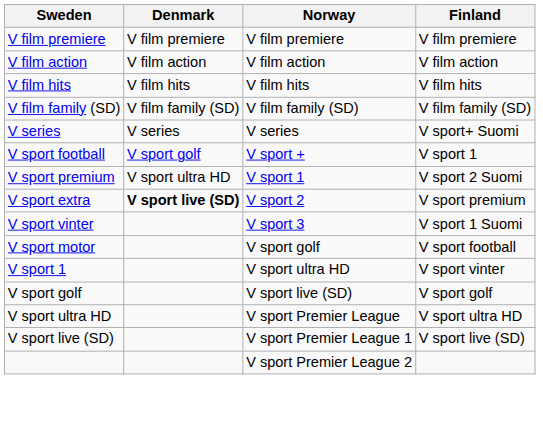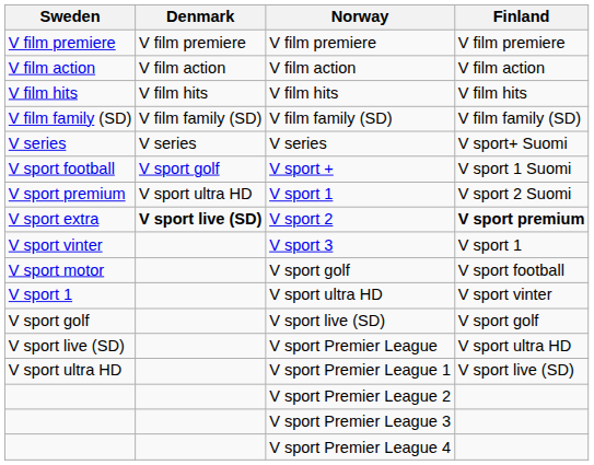 <table class="wikitable">
 <tr>
 <th>Sweden</th>
 <th>Denmark</th>
 <th>Norway</th>
 <th>Finland</th>
 </tr>
 <tr>
 <td><a href='#'>V film premiere</a></td>
 <td>V film premiere</td>
 <td>V film premiere</td>
 <td>V film premiere</td>
 </tr>
 <tr>
 <td><a href='#'>V film action</a></td>
 <td>V film action</td>
 <td>V film action</td>
 <td>V film action</td>
 </tr>
 <tr>
 <td><a href='#'>V film hits</a></td>
 <td>V film hits</td>
 <td>V film hits</td>
 <td>V film hits</td>
 </tr>
 <tr>
 <td><a href='#'>V film family</a> (SD)</td>
 <td>V film family (SD)</td>
 <td>V film family (SD)</td>
 <td>V film family (SD)</td>
 </tr>
 <tr>
 <td><a href='#'>V series</a></td>
 <td>V series</td>
 <td>V series</td>
 <td>V sport+ Suomi</td>
 </tr>
 <tr>
 <td><a href='#'>V sport football</a></td>
 <td><a href='#'>V sport golf</a></td>
 <td><a href='#'>V sport +</a></td>
-<td>V sport 1</td>
+<td>V sport 1 Suomi</td>
 </tr>
 <tr>
 <td><a href='#'>V sport premium</a></td>
 <td>V sport ultra HD</td>
 <td><a href='#'>V sport 1</a></td>
 <td>V sport 2 Suomi</td>
 </tr>
 <tr>
 <td><a href='#'>V sport extra</a></td>
 <td><strong>V sport live (SD)</strong></td>
 <td><a href='#'>V sport 2</a></td>
-<td>V sport premium</td>
+<td><strong>V sport premium</strong></td>
 </tr>
 <tr>
 <td><a href='#'>V sport vinter</a></td>
 <td></td>
 <td><a href='#'>V sport 3</a></td>
-<td>V sport 1 Suomi</td>
+<td>V sport 1</td>
 </tr>
 <tr>
 <td><a href='#'>V sport motor</a></td>
 <td></td>
 <td>V sport golf</td>
 <td>V sport football</td>
 </tr>
 <tr>
 <td><a href='#'>V sport 1</a></td>
 <td></td>
 <td>V sport ultra HD</td>
 <td>V sport vinter</td>
 </tr>
 <tr>
 <td>V sport golf</td>
 <td></td>
 <td>V sport live (SD)</td>
 <td>V sport golf</td>
 </tr>
 <tr>
-<td>V sport ultra HD</td>
+<td>V sport live (SD)</td>
 <td></td>
 <td>V sport Premier League</td>
 <td>V sport ultra HD</td>
 </tr>
 <tr>
-<td>V sport live (SD)</td>
+<td>V sport ultra HD</td>
 <td></td>
 <td>V sport Premier League 1</td>
 <td>V sport live (SD)</td>
 </tr>
 <tr>
 <td></td>
 <td></td>
 <td>V sport Premier League 2</td>
 <td></td>
 </tr>
+<tr>
+<td></td>
+<td></td>
+<td>V sport Premier League 3</td>
+<td></td>
+</tr>
+<tr>
+<td></td>
+<td></td>
+<td>V sport Premier League 4</td>
+<td></td>
+</tr>
 </table>
